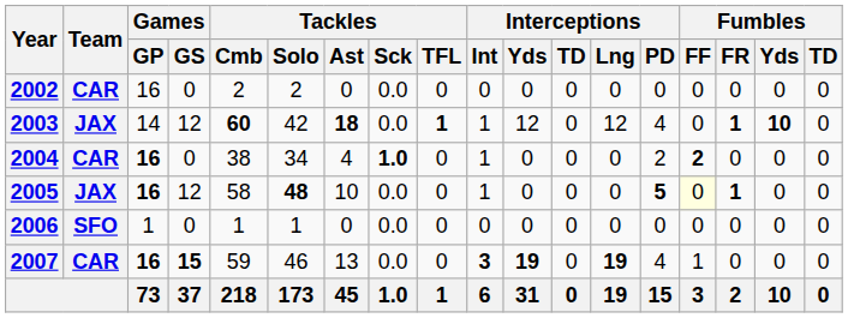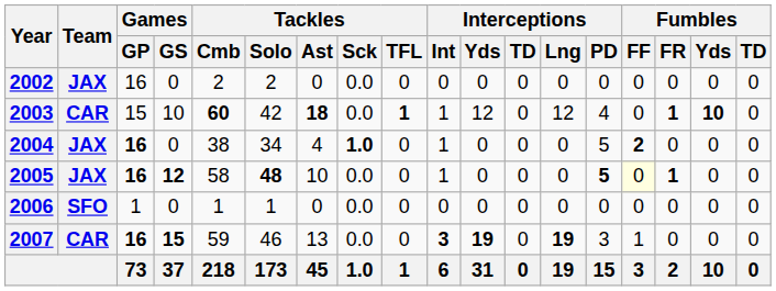 <table class="wikitable" style="text-align:center">
 <tr>
 <th rowspan="2">Year</th>
 <th rowspan="2">Team</th>
 <th colspan="2">Games</th>
 <th colspan="5">Tackles</th>
 <th colspan="5">Interceptions</th>
 <th colspan="4">Fumbles</th>
 </tr>
 <tr>
 <th>GP</th>
 <th>GS</th>
 <th>Cmb</th>
 <th>Solo</th>
 <th>Ast</th>
 <th>Sck</th>
 <th>TFL</th>
 <th>Int</th>
 <th>Yds</th>
 <th>TD</th>
 <th>Lng</th>
 <th>PD</th>
 <th>FF</th>
 <th>FR</th>
 <th>Yds</th>
 <th>TD</th>
 </tr>
 <tr>
 <th><a href='#'>2002</a></th>
-<th><a href='#'>CAR</a></th>
+<th><a href='#'>JAX</a></th>
 <td>16</td>
 <td>0</td>
 <td>2</td>
 <td>2</td>
 <td>0</td>
 <td>0.0</td>
 <td>0</td>
 <td>0</td>
 <td>0</td>
 <td>0</td>
 <td>0</td>
 <td>0</td>
 <td>0</td>
 <td>0</td>
 <td>0</td>
 <td>0</td>
 </tr>
 <tr>
 <th><a href='#'>2003</a></th>
-<th><a href='#'>JAX</a></th>
-<td>14</td>
-<td>12</td>
+<th><a href='#'>CAR</a></th>
+<td>15</td>
+<td>10</td>
 <td><strong>60</strong></td>
 <td>42</td>
 <td><strong>18</strong></td>
 <td>0.0</td>
 <td><strong>1</strong></td>
 <td>1</td>
 <td>12</td>
 <td>0</td>
 <td>12</td>
 <td>4</td>
 <td>0</td>
 <td><strong>1</strong></td>
 <td><strong>10</strong></td>
 <td>0</td>
 </tr>
 <tr>
 <th><a href='#'>2004</a></th>
-<th><a href='#'>CAR</a></th>
+<th><a href='#'>JAX</a></th>
 <td><strong>16</strong></td>
 <td>0</td>
 <td>38</td>
 <td>34</td>
 <td>4</td>
 <td><strong>1.0</strong></td>
 <td>0</td>
 <td>1</td>
 <td>0</td>
 <td>0</td>
 <td>0</td>
-<td>2</td>
+<td>5</td>
 <td><strong>2</strong></td>
 <td>0</td>
 <td>0</td>
 <td>0</td>
 </tr>
 <tr>
 <th><a href='#'>2005</a></th>
 <th><a href='#'>JAX</a></th>
 <td><strong>16</strong></td>
-<td>12</td>
+<td><strong>12</strong></td>
 <td>58</td>
 <td><strong>48</strong></td>
 <td>10</td>
 <td>0.0</td>
 <td>0</td>
 <td>1</td>
 <td>0</td>
 <td>0</td>
 <td>0</td>
 <td><strong>5</strong></td>
 <td style="background: lightyellow;">0</td>
 <td><strong>1</strong></td>
 <td>0</td>
 <td>0</td>
 </tr>
 <tr>
 <th><a href='#'>2006</a></th>
 <th><a href='#'>SFO</a></th>
 <td>1</td>
 <td>0</td>
 <td>1</td>
 <td>1</td>
 <td>0</td>
 <td>0.0</td>
 <td>0</td>
 <td>0</td>
 <td>0</td>
 <td>0</td>
 <td>0</td>
 <td>0</td>
 <td>0</td>
 <td>0</td>
 <td>0</td>
 <td>0</td>
 </tr>
 <tr>
 <th><a href='#'>2007</a></th>
 <th><a href='#'>CAR</a></th>
 <td><strong>16</strong></td>
 <td><strong>15</strong></td>
 <td>59</td>
 <td>46</td>
 <td>13</td>
 <td>0.0</td>
 <td>0</td>
 <td><strong>3</strong></td>
 <td><strong>19</strong></td>
 <td>0</td>
 <td><strong>19</strong></td>
-<td>4</td>
+<td>3</td>
 <td>1</td>
 <td>0</td>
 <td>0</td>
 <td>0</td>
 </tr>
 <tr>
 <th colspan="2"></th>
 <th>73</th>
 <th>37</th>
 <th>218</th>
 <th>173</th>
 <th>45</th>
 <th>1.0</th>
 <th>1</th>
 <th>6</th>
 <th>31</th>
 <th>0</th>
 <th>19</th>
 <th>15</th>
 <th>3</th>
 <th>2</th>
 <th>10</th>
 <th>0</th>
 </tr>
 </table>
